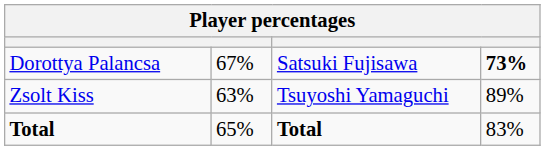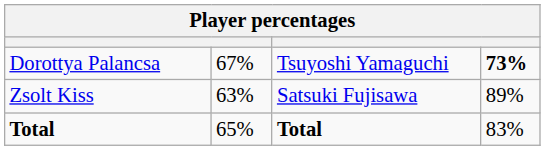 <table class="wikitable">
 <tr>
 <th colspan=4 width=400>Player percentages</th>
 </tr>
 <tr>
 <th colspan=2 width=200 style="white-space:nowrap;"></th>
 <th colspan=2 width=200 style="white-space:nowrap;"></th>
 </tr>
 <tr>
 <td><a href='#'>Dorottya Palancsa</a></td>
 <td>67%</td>
-<td><a href='#'>Satsuki Fujisawa</a></td>
+<td><a href='#'>Tsuyoshi Yamaguchi</a></td>
 <td><strong>73%</strong></td>
 </tr>
 <tr>
 <td><a href='#'>Zsolt Kiss</a></td>
 <td>63%</td>
-<td><a href='#'>Tsuyoshi Yamaguchi</a></td>
+<td><a href='#'>Satsuki Fujisawa</a></td>
 <td>89%</td>
 </tr>
 <tr>
 <td><strong>Total</strong></td>
 <td>65%</td>
 <td><strong>Total</strong></td>
 <td>83%</td>
 </tr>
 </table>
